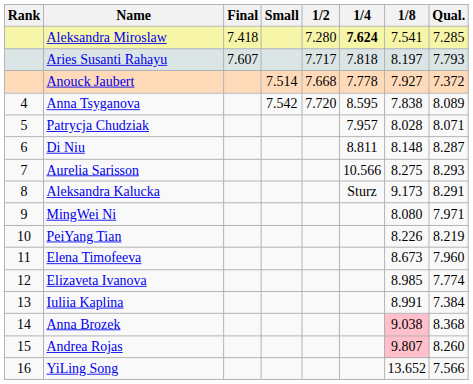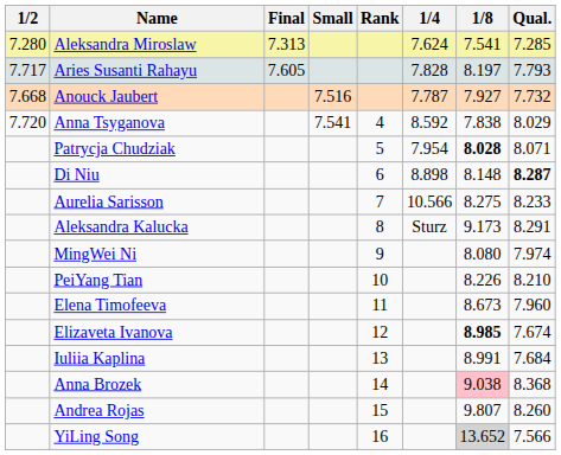 <table class="wikitable sortable" style="text-align:center">
 <tr>
-<th>Rank</th>
+<th width="35">1/2</th>
 <th width="200">Name</th>
 <th width="35">Final</th>
 <th width="35">Small</th>
-<th width="35">1/2</th>
+<th>Rank</th>
 <th width="35">1/4</th>
 <th width="35">1/8</th>
 <th width="35">Qual.</th>
 </tr>
 <tr bgcolor="#F7F6A8">
+<td>7.280</td>
+<td align="left"> <a href='#'>Aleksandra Miroslaw</a></td>
+<td>7.313</td>
 <td></td>
-<td align="left"> <a href='#'>Aleksandra Miroslaw</a></td>
-<td>7.418</td>
 <td></td>
-<td>7.280</td>
-<td><strong>7.624</strong></td>
+<td>7.624</td>
 <td>7.541</td>
 <td>7.285</td>
 </tr>
 <tr bgcolor="#DCE5E5">
+<td>7.717</td>
+<td align="left"> <a href='#'>Aries Susanti Rahayu</a></td>
+<td>7.605</td>
 <td></td>
-<td align="left"> <a href='#'>Aries Susanti Rahayu</a></td>
-<td>7.607</td>
 <td></td>
-<td>7.717</td>
-<td>7.818</td>
+<td>7.828</td>
 <td>8.197</td>
 <td>7.793</td>
 </tr>
 <tr bgcolor="#FFDAB9">
-<td></td>
+<td>7.668</td>
 <td align="left"> <a href='#'>Anouck Jaubert</a></td>
 <td></td>
-<td>7.514</td>
-<td>7.668</td>
-<td>7.778</td>
+<td>7.516</td>
+<td></td>
+<td>7.787</td>
 <td>7.927</td>
-<td>7.372</td>
+<td>7.732</td>
 </tr>
 <tr>
-<td>4</td>
+<td>7.720</td>
 <td align="left"> <a href='#'>Anna Tsyganova</a></td>
 <td></td>
-<td>7.542</td>
-<td>7.720</td>
-<td>8.595</td>
+<td>7.541</td>
+<td>4</td>
+<td>8.592</td>
 <td>7.838</td>
-<td>8.089</td>
+<td>8.029</td>
 </tr>
 <tr>
-<td>5</td>
+<td></td>
 <td align="left"> <a href='#'>Patrycja Chudziak</a></td>
 <td></td>
 <td></td>
-<td></td>
-<td>7.957</td>
-<td>8.028</td>
+<td>5</td>
+<td>7.954</td>
+<td><strong>8.028</strong></td>
 <td>8.071</td>
 </tr>
 <tr>
-<td>6</td>
+<td></td>
 <td align="left"> <a href='#'>Di Niu</a></td>
 <td></td>
 <td></td>
-<td></td>
-<td>8.811</td>
+<td>6</td>
+<td>8.898</td>
 <td>8.148</td>
-<td>8.287</td>
+<td><strong>8.287</strong></td>
 </tr>
 <tr>
-<td>7</td>
+<td></td>
 <td align="left"> <a href='#'>Aurelia Sarisson</a></td>
 <td></td>
 <td></td>
-<td></td>
+<td>7</td>
 <td>10.566</td>
 <td>8.275</td>
-<td>8.293</td>
+<td>8.233</td>
 </tr>
 <tr>
-<td>8</td>
+<td></td>
 <td align="left"> <a href='#'>Aleksandra Kalucka</a></td>
 <td></td>
 <td></td>
-<td></td>
+<td>8</td>
 <td>Sturz</td>
 <td>9.173</td>
 <td>8.291</td>
 </tr>
 <tr>
-<td>9</td>
+<td></td>
 <td align="left"> <a href='#'>MingWei Ni</a></td>
 <td></td>
 <td></td>
-<td></td>
+<td>9</td>
 <td></td>
 <td>8.080</td>
-<td>7.971</td>
+<td>7.974</td>
 </tr>
 <tr>
-<td>10</td>
+<td></td>
 <td align="left"> <a href='#'>PeiYang Tian</a></td>
 <td></td>
 <td></td>
-<td></td>
+<td>10</td>
 <td></td>
 <td>8.226</td>
-<td>8.219</td>
+<td>8.210</td>
 </tr>
 <tr>
-<td>11</td>
+<td></td>
 <td align="left"> <a href='#'>Elena Timofeeva</a></td>
 <td></td>
 <td></td>
-<td></td>
+<td>11</td>
 <td></td>
 <td>8.673</td>
 <td>7.960</td>
 </tr>
 <tr>
-<td>12</td>
+<td></td>
 <td align="left"> <a href='#'>Elizaveta Ivanova</a></td>
 <td></td>
 <td></td>
+<td>12</td>
 <td></td>
-<td></td>
-<td>8.985</td>
-<td>7.774</td>
+<td><strong>8.985</strong></td>
+<td>7.674</td>
 </tr>
 <tr>
-<td>13</td>
+<td></td>
 <td align="left"> <a href='#'>Iuliia Kaplina</a></td>
 <td></td>
 <td></td>
-<td></td>
+<td>13</td>
 <td></td>
 <td>8.991</td>
-<td>7.384</td>
+<td>7.684</td>
 </tr>
 <tr>
-<td>14</td>
+<td></td>
 <td align="left"> <a href='#'>Anna Brozek</a></td>
 <td></td>
 <td></td>
-<td></td>
+<td>14</td>
 <td></td>
 <td style="background: pink;">9.038</td>
 <td>8.368</td>
 </tr>
 <tr>
-<td>15</td>
+<td></td>
 <td align="left"> <a href='#'>Andrea Rojas</a></td>
 <td></td>
 <td></td>
+<td>15</td>
 <td></td>
-<td></td>
-<td style="background: pink;">9.807</td>
+<td>9.807</td>
 <td>8.260</td>
 </tr>
 <tr>
-<td>16</td>
+<td></td>
 <td align="left"> <a href='#'>YiLing Song</a></td>
 <td></td>
 <td></td>
+<td>16</td>
 <td></td>
-<td></td>
-<td>13.652</td>
+<td style="background: lightgrey;">13.652</td>
 <td>7.566</td>
 </tr>
 </table>
